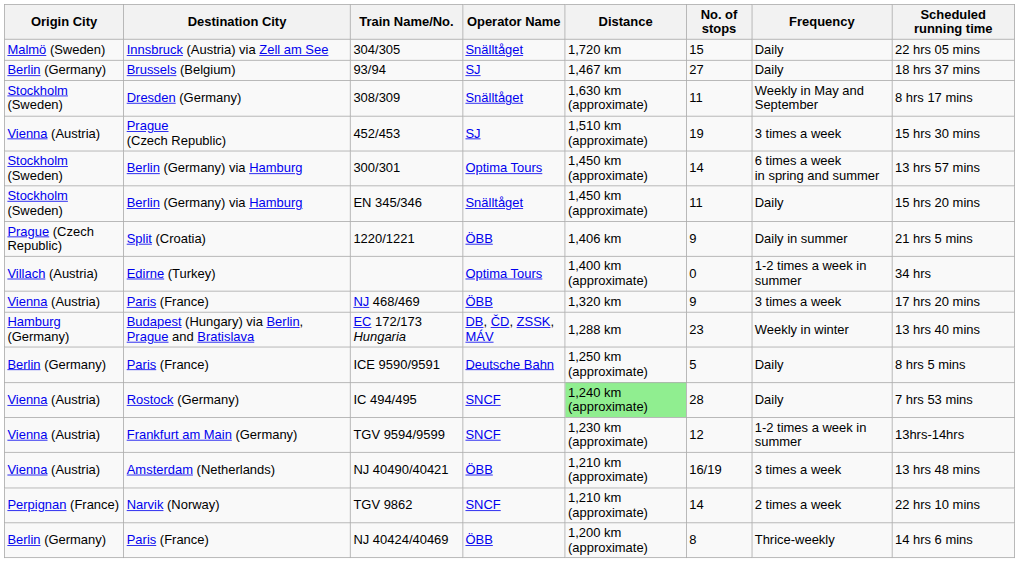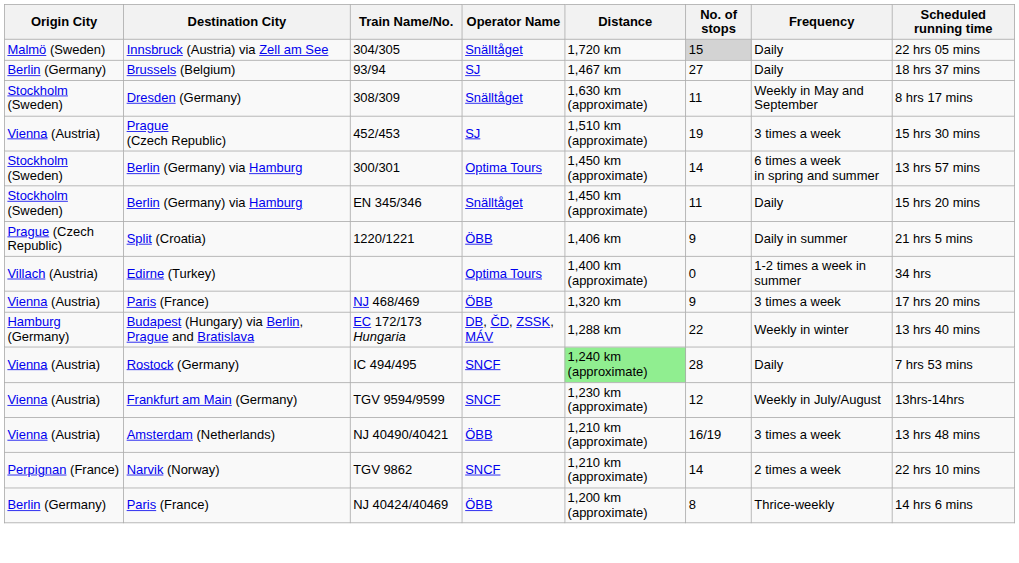 <table class="wikitable sortable">
 <tr>
 <th>Origin City</th>
 <th>Destination City</th>
 <th>Train Name/No.</th>
 <th>Operator Name</th>
 <th data-sort-type="number">Distance</th>
 <th>No. of stops</th>
 <th>Frequency</th>
 <th data-sort-type="number">Scheduled running time</th>
 </tr>
 <tr>
 <td><a href='#'>Malmö</a> (Sweden) </td>
 <td><a href='#'>Innsbruck</a> (Austria)  via <a href='#'>Zell am See</a></td>
 <td>304/305</td>
 <td><a href='#'>Snälltåget</a></td>
 <td>1,720 km</td>
-<td>15</td>
+<td style="background: lightgrey;">15</td>
 <td data-sort-value="7">Daily</td>
 <td data-sort-value="2205">22 hrs 05 mins</td>
 </tr>
 <tr>
 <td><a href='#'>Berlin</a> (Germany) </td>
 <td><a href='#'>Brussels</a> (Belgium) </td>
 <td>93/94</td>
 <td><a href='#'>SJ</a></td>
 <td>1,467 km</td>
 <td>27</td>
 <td data-sort-value="7">Daily</td>
 <td data-sort-value="1844">18 hrs 37 mins</td>
 </tr>
 <tr>
 <td><a href='#'>Stockholm</a> (Sweden) </td>
 <td><a href='#'>Dresden</a> (Germany) </td>
 <td>308/309</td>
 <td><a href='#'>Snälltåget</a></td>
 <td>1,630 km (approximate)</td>
 <td>11</td>
 <td data-sort-value="7">Weekly in May and September</td>
 <td data-sort-value="0817">8 hrs 17 mins</td>
 </tr>
 <tr>
 <td><a href='#'>Vienna</a> (Austria) </td>
 <td><a href='#'>Prague</a><br>(Czech Republic)</td>
 <td>452/453</td>
 <td><a href='#'>SJ</a></td>
 <td>1,510 km (approximate)</td>
 <td>19</td>
 <td data-sort-value="3">3 times a week</td>
 <td>15 hrs 30 mins</td>
 </tr>
 <tr>
 <td><a href='#'>Stockholm</a> (Sweden) </td>
 <td><a href='#'>Berlin</a> (Germany)  via <a href='#'>Hamburg</a></td>
 <td>300/301</td>
 <td><a href='#'>Optima Tours</a></td>
 <td>1,450 km (approximate)</td>
 <td>14</td>
 <td data-sort-value="7">6 times a week<br>in spring and summer</td>
 <td data-sort-value="1357">13 hrs 57 mins</td>
 </tr>
 <tr>
 <td><a href='#'>Stockholm</a> (Sweden) </td>
 <td><a href='#'>Berlin</a> (Germany)  via <a href='#'>Hamburg</a></td>
 <td>EN 345/346</td>
 <td><a href='#'>Snälltåget</a></td>
 <td>1,450 km (approximate)</td>
 <td>11</td>
 <td data-sort-value="7">Daily</td>
 <td data-sort-value="1403">15 hrs 20 mins</td>
 </tr>
 <tr>
 <td><a href='#'>Prague</a> (Czech Republic) </td>
 <td><a href='#'>Split</a> (Croatia) </td>
 <td>1220/1221</td>
 <td><a href='#'>ÖBB</a></td>
 <td>1,406 km</td>
 <td>9</td>
 <td data-sort-value="7">Daily in summer</td>
 <td data-sort-value="2105">21 hrs 5 mins</td>
 </tr>
 <tr>
 <td><a href='#'>Villach</a> (Austria) </td>
 <td><a href='#'>Edirne</a> (Turkey) </td>
 <td></td>
 <td><a href='#'>Optima Tours</a></td>
 <td>1,400 km (approximate)</td>
 <td>0</td>
 <td data-sort-value="1.5">1-2 times a week in summer</td>
 <td data-sort-value="3400">34 hrs</td>
 </tr>
 <tr>
 <td><a href='#'>Vienna</a> (Austria) </td>
 <td><a href='#'>Paris</a> (France) </td>
 <td><a href='#'>NJ</a> 468/469</td>
 <td><a href='#'>ÖBB</a></td>
 <td>1,320 km</td>
 <td>9</td>
 <td data-sort-value="7">3 times a week</td>
 <td data-sort-value="1720">17 hrs 20 mins</td>
 </tr>
 <tr>
 <td><a href='#'>Hamburg</a> (Germany) </td>
 <td><a href='#'>Budapest</a> (Hungary)  via <a href='#'>Berlin</a>, <a href='#'>Prague</a> and <a href='#'>Bratislava</a></td>
 <td><a href='#'>EC</a> 172/173 <em>Hungaria</em></td>
 <td><a href='#'>DB</a>, <a href='#'>ČD</a>, <a href='#'>ZSSK</a>, <a href='#'>MÁV</a></td>
 <td>1,288 km</td>
-<td>23</td>
+<td>22</td>
 <td data-sort-value="1">Weekly in winter</td>
 <td data-sort-value="1340">13 hrs 40 mins</td>
-</tr>
-<tr>
-<td><a href='#'>Berlin</a> (Germany) </td>
-<td><a href='#'>Paris</a> (France) </td>
-<td>ICE 9590/9591</td>
-<td><a href='#'>Deutsche Bahn</a></td>
-<td>1,250 km (approximate)</td>
-<td>5</td>
-<td data-sort-value="7">Daily</td>
-<td data-sort-value="0805">8 hrs 5 mins</td>
 </tr>
 <tr>
 <td><a href='#'>Vienna</a> (Austria) </td>
 <td><a href='#'>Rostock</a> (Germany) </td>
 <td>IC 494/495</td>
 <td><a href='#'>SNCF</a></td>
 <td style="background: lightgreen;">1,240 km (approximate)</td>
 <td>28</td>
 <td data-sort-value="6">Daily</td>
 <td data-sort-value="0753">7 hrs 53 mins</td>
 </tr>
 <tr>
 <td><a href='#'>Vienna</a> (Austria) </td>
 <td><a href='#'>Frankfurt am Main</a> (Germany) </td>
 <td>TGV 9594/9599</td>
 <td><a href='#'>SNCF</a></td>
 <td>1,230 km (approximate)</td>
 <td>12</td>
-<td data-sort-value="1.5">1-2 times a week in summer</td>
+<td data-sort-value="0.15">Weekly in July/August</td>
 <td data-sort-value="1344">13hrs-14hrs</td>
 </tr>
 <tr>
 <td><a href='#'>Vienna</a> (Austria) </td>
 <td><a href='#'>Amsterdam</a> (Netherlands) </td>
 <td>NJ 40490/40421</td>
 <td><a href='#'>ÖBB</a></td>
 <td>1,210 km (approximate)</td>
 <td>16/19</td>
 <td data-sort-value="3">3 times a week</td>
 <td data-sort-value="1348">13 hrs 48 mins</td>
 </tr>
 <tr>
 <td><a href='#'>Perpignan</a> (France) </td>
 <td><a href='#'>Narvik</a> (Norway) </td>
 <td>TGV 9862</td>
 <td><a href='#'>SNCF</a></td>
 <td>1,210 km (approximate)</td>
 <td>14</td>
 <td data-sort-value="2">2 times a week</td>
 <td data-sort-value="2210">22 hrs 10 mins</td>
 </tr>
 <tr>
 <td><a href='#'>Berlin</a> (Germany) </td>
 <td><a href='#'>Paris</a> (France) </td>
 <td>NJ 40424/40469</td>
 <td><a href='#'>ÖBB</a></td>
 <td>1,200 km (approximate)</td>
 <td>8</td>
 <td>Thrice-weekly</td>
 <td data-sort-value="1406">14 hrs 6 mins</td>
 </tr>
 </table>
